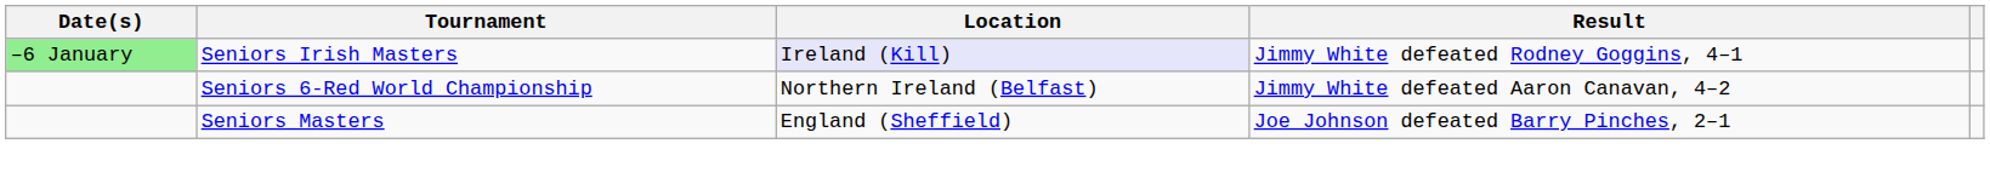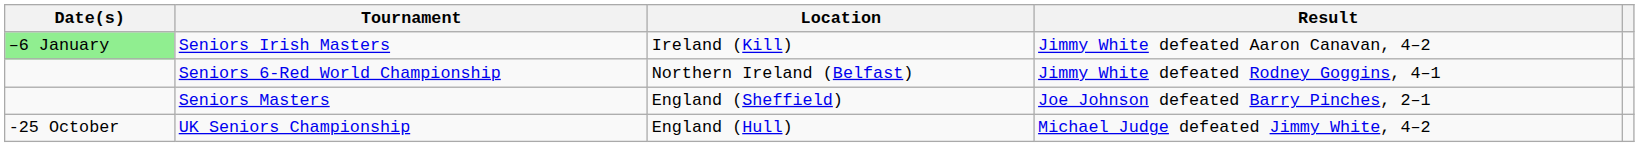 <table class="sortable wikitable" width="100%" cellpadding="5" style="margin: 1em auto 1em auto">
 <tr>
 <th scope="col">Date(s)</th>
 <th wscope="col">Tournament</th>
 <th scope="col">Location</th>
 <th scope="col" class="unsortable">Result</th>
 <th scope="col" class="unsortable"></th>
 </tr>
 <tr>
 <td style="background: lightgreen;">–6 January</td>
 <td><a href='#'>Seniors Irish Masters</a></td>
-<td style="background: lavender;">Ireland (<a href='#'>Kill</a>)</td>
-<td><a href='#'>Jimmy White</a> defeated <a href='#'>Rodney Goggins</a>, 4–1</td>
+<td>Ireland (<a href='#'>Kill</a>)</td>
+<td><a href='#'>Jimmy White</a> defeated Aaron Canavan, 4–2</td>
 <td align="center"></td>
 </tr>
 <tr>
 <td></td>
 <td><a href='#'>Seniors 6-Red World Championship</a></td>
 <td>Northern Ireland (<a href='#'>Belfast</a>)</td>
-<td><a href='#'>Jimmy White</a> defeated Aaron Canavan, 4–2</td>
+<td><a href='#'>Jimmy White</a> defeated <a href='#'>Rodney Goggins</a>, 4–1</td>
 <td align="center"></td>
 </tr>
 <tr>
 <td></td>
 <td><a href='#'>Seniors Masters</a></td>
 <td>England (<a href='#'>Sheffield</a>)</td>
 <td><a href='#'>Joe Johnson</a> defeated <a href='#'>Barry Pinches</a>, 2–1</td>
 <td align="center"></td>
 </tr>
+<tr>
+<td>-25 October</td>
+<td><a href='#'>UK Seniors Championship</a></td>
+<td>England (<a href='#'>Hull</a>)</td>
+<td><a href='#'>Michael Judge</a> defeated <a href='#'>Jimmy White</a>, 4–2</td>
+<td align="center"></td>
+</tr>
 </table>
